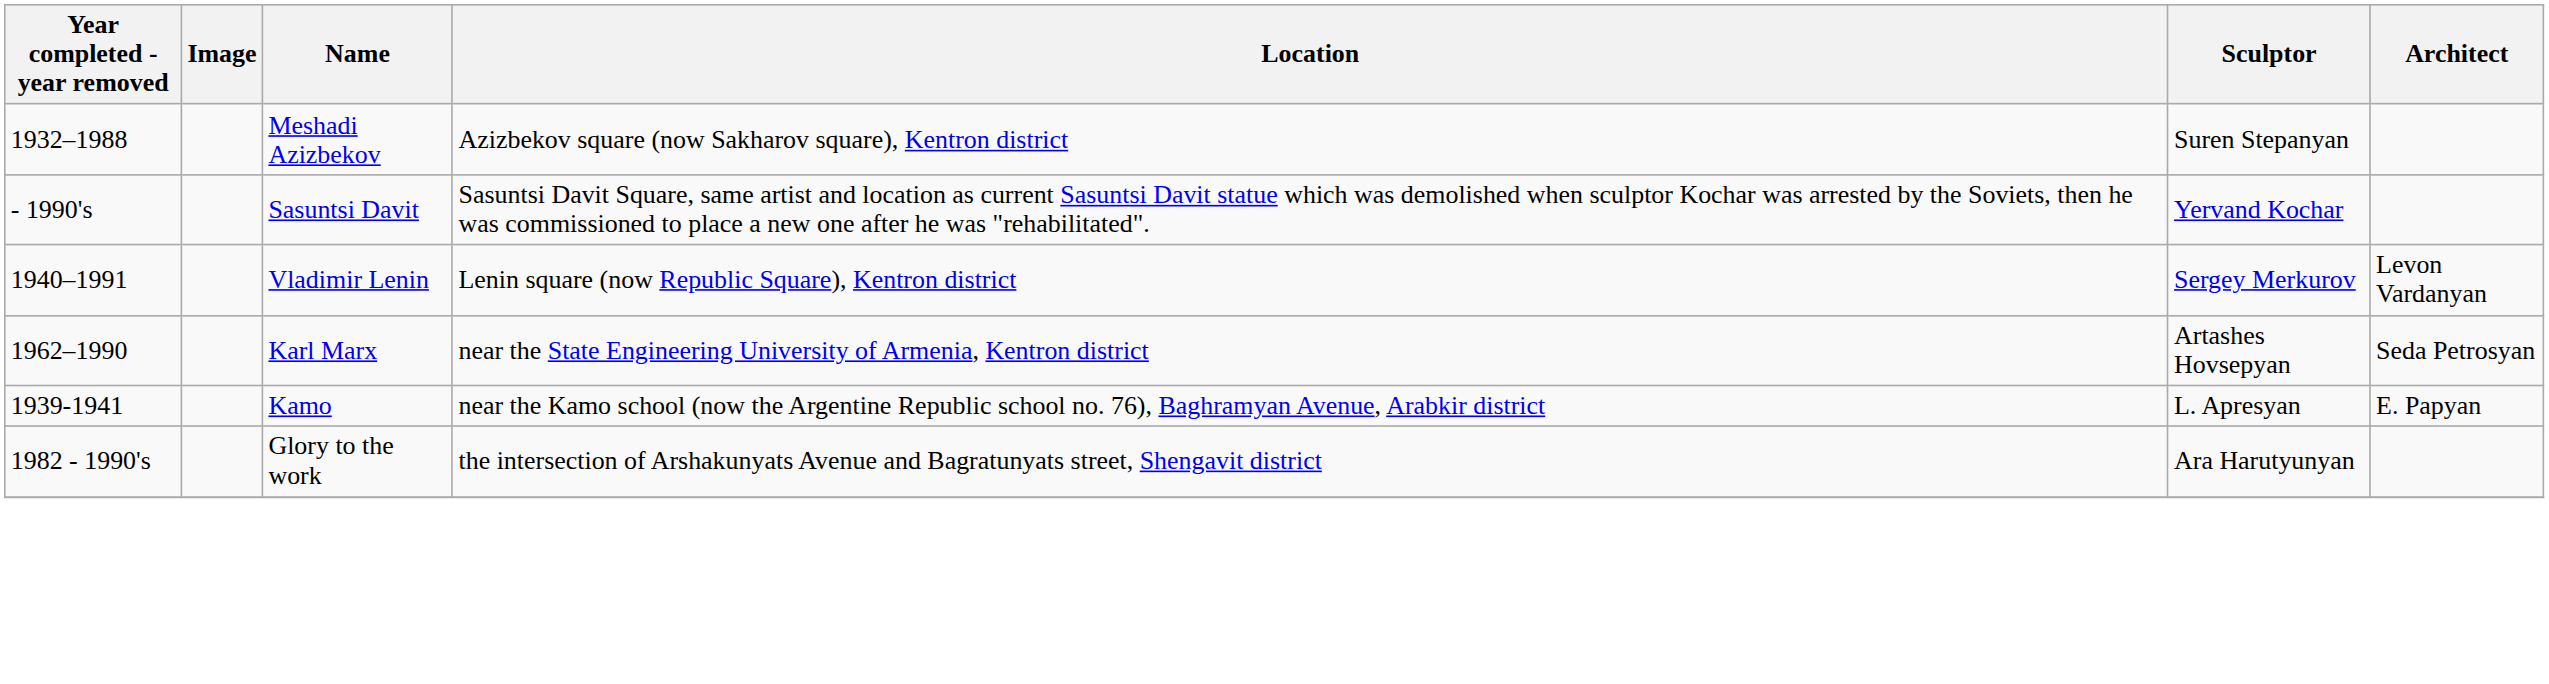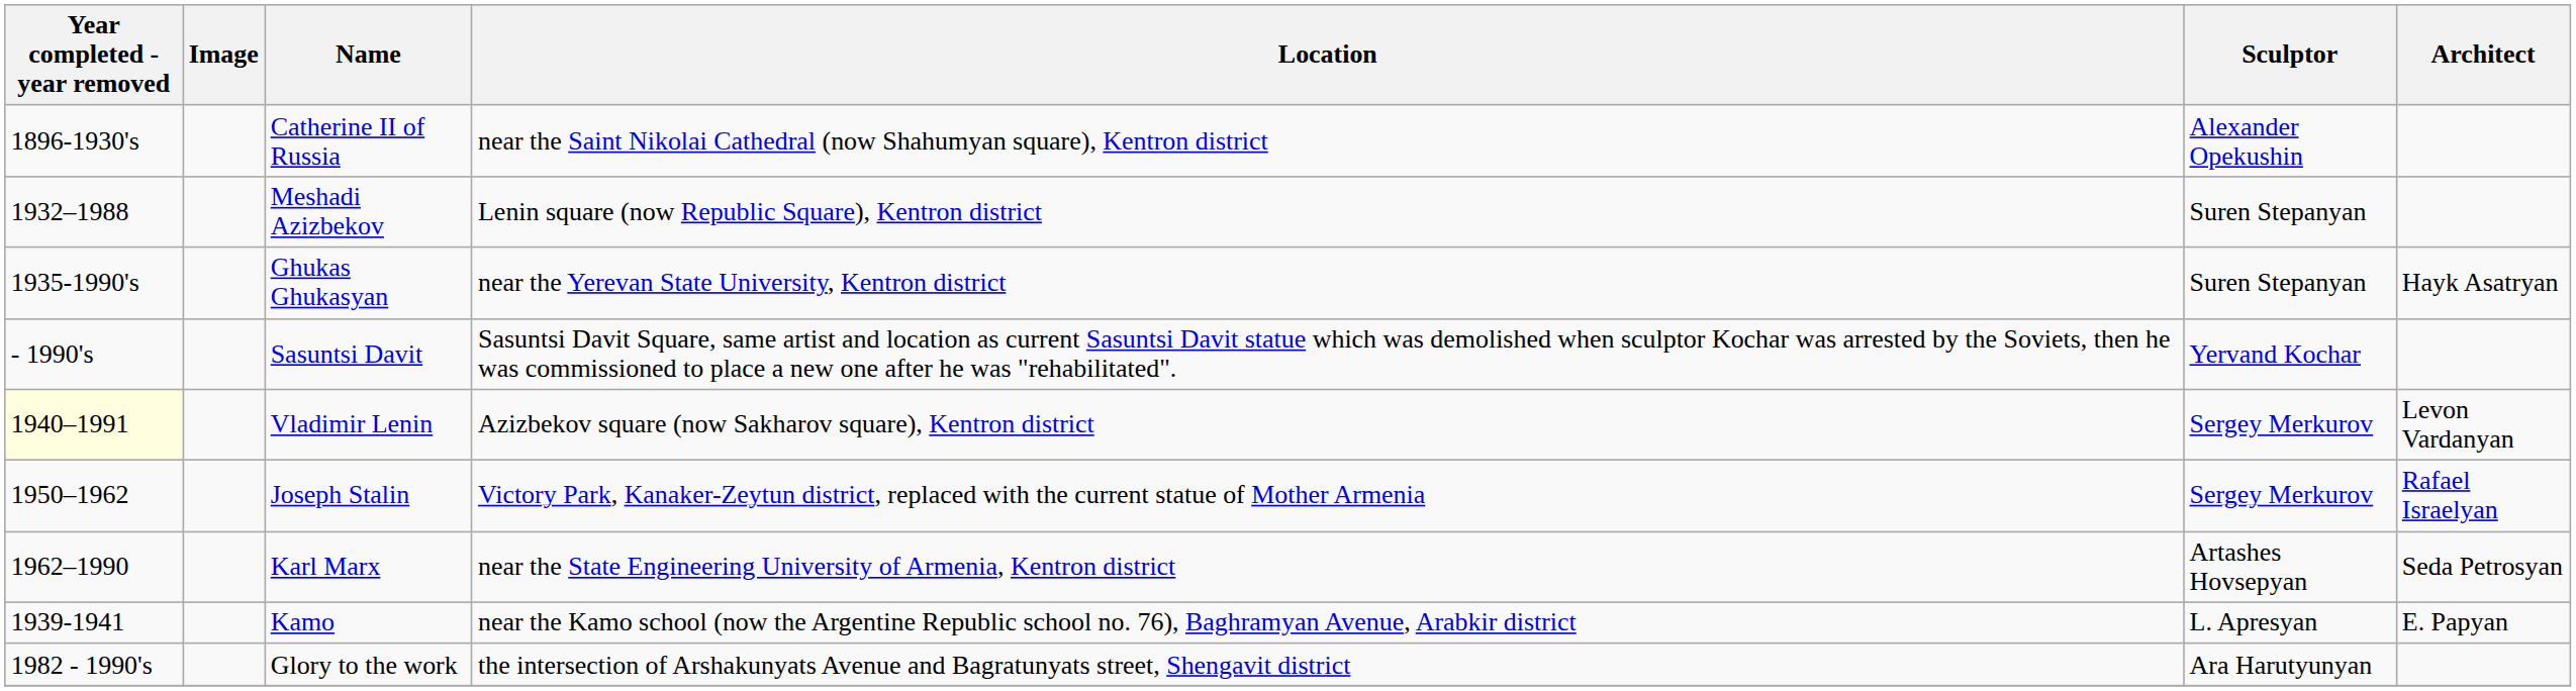 <table class="wikitable">
 <tr>
 <th>Year completed - <br>year removed</th>
 <th>Image</th>
 <th>Name</th>
 <th>Location</th>
 <th>Sculptor</th>
 <th>Architect</th>
 </tr>
 <tr>
+<td>1896-1930's</td>
+<td></td>
+<td><a href='#'>Catherine II of Russia</a></td>
+<td>near the <a href='#'>Saint Nikolai Cathedral</a> (now Shahumyan square), <a href='#'>Kentron district</a></td>
+<td><a href='#'>Alexander Opekushin</a></td>
+<td></td>
+</tr>
+<tr>
 <td>1932–1988</td>
 <td></td>
 <td><a href='#'>Meshadi Azizbekov</a></td>
-<td>Azizbekov square (now Sakharov square), <a href='#'>Kentron district</a></td>
+<td>Lenin square (now <a href='#'>Republic Square</a>), <a href='#'>Kentron district</a></td>
 <td>Suren Stepanyan</td>
 <td></td>
+</tr>
+<tr>
+<td>1935-1990's</td>
+<td></td>
+<td><a href='#'>Ghukas Ghukasyan</a></td>
+<td>near the <a href='#'>Yerevan State University</a>, <a href='#'>Kentron district</a></td>
+<td>Suren Stepanyan</td>
+<td>Hayk Asatryan</td>
 </tr>
 <tr>
 <td>- 1990's</td>
 <td></td>
 <td><a href='#'>Sasuntsi Davit</a></td>
 <td>Sasuntsi Davit Square, same artist and location as current <a href='#'>Sasuntsi Davit statue</a> which was demolished when sculptor Kochar was arrested by the Soviets, then he was commissioned to place a new one after he was "rehabilitated".</td>
 <td><a href='#'>Yervand Kochar</a></td>
 <td></td>
 </tr>
 <tr>
-<td>1940–1991</td>
+<td style="background: lightyellow;">1940–1991</td>
 <td></td>
 <td><a href='#'>Vladimir Lenin</a></td>
-<td>Lenin square (now <a href='#'>Republic Square</a>), <a href='#'>Kentron district</a></td>
+<td>Azizbekov square (now Sakharov square), <a href='#'>Kentron district</a></td>
 <td><a href='#'>Sergey Merkurov</a></td>
 <td>Levon Vardanyan</td>
+</tr>
+<tr>
+<td>1950–1962</td>
+<td></td>
+<td><a href='#'>Joseph Stalin</a></td>
+<td><a href='#'>Victory Park</a>, <a href='#'>Kanaker-Zeytun district</a>, replaced with the current statue of <a href='#'>Mother Armenia</a></td>
+<td><a href='#'>Sergey Merkurov</a></td>
+<td><a href='#'>Rafael Israelyan</a></td>
 </tr>
 <tr>
 <td>1962–1990</td>
 <td></td>
 <td><a href='#'>Karl Marx</a></td>
 <td>near the <a href='#'>State Engineering University of Armenia</a>, <a href='#'>Kentron district</a></td>
 <td>Artashes Hovsepyan</td>
 <td>Seda Petrosyan</td>
 </tr>
 <tr>
 <td>1939-1941</td>
 <td></td>
 <td><a href='#'>Kamo</a></td>
 <td>near the Kamo school (now the Argentine Republic school no. 76), <a href='#'>Baghramyan Avenue</a>, <a href='#'>Arabkir district</a></td>
 <td>L. Apresyan</td>
 <td>E. Papyan</td>
 </tr>
 <tr>
 <td>1982 - 1990's</td>
 <td></td>
 <td>Glory to the work</td>
 <td>the intersection of Arshakunyats Avenue and Bagratunyats street, <a href='#'>Shengavit district</a></td>
 <td>Ara Harutyunyan</td>
 <td></td>
 </tr>
 <tr>
 </tr>
 </table>
